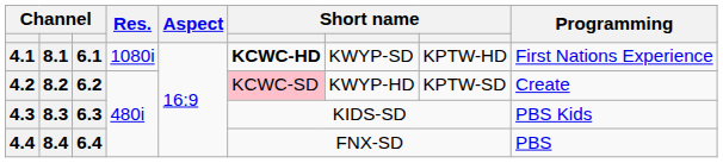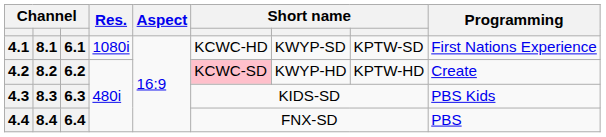 <table class="wikitable">
 <tr>
 <th scope = "col" colspan="3">Channel</th>
 <th scope = "col" rowspan="2"><a href='#'>Res.</a></th>
 <th scope = "col" rowspan="2"><a href='#'>Aspect</a></th>
 <th scope = "col" colspan="3">Short name</th>
 <th scope = "col" rowspan="2">Programming</th>
 </tr>
 <tr>
 <th scope = "col"></th>
 <th></th>
 <th></th>
 <th scope = "col"></th>
 <th></th>
 <th></th>
 </tr>
 <tr>
 <th scope = "row">4.1</th>
 <th>8.1</th>
 <th>6.1</th>
 <td><a href='#'>1080i</a></td>
 <td rowspan=4><a href='#'>16:9</a></td>
-<td><strong>KCWC-HD</strong></td>
+<td>KCWC-HD</td>
 <td>KWYP-SD</td>
-<td>KPTW-HD</td>
+<td>KPTW-SD</td>
 <td><a href='#'>First Nations Experience</a></td>
 </tr>
 <tr>
 <th scope = "row">4.2</th>
 <th>8.2</th>
 <th>6.2</th>
 <td rowspan=3><a href='#'>480i</a></td>
 <td style="background: pink;">KCWC-SD</td>
 <td>KWYP-HD</td>
-<td>KPTW-SD</td>
+<td>KPTW-HD</td>
 <td><a href='#'>Create</a></td>
 </tr>
 <tr>
 <th scope = "row">4.3</th>
 <th>8.3</th>
 <th>6.3</th>
 <td style="text-align: center;" colspan=3>KIDS-SD</td>
 <td><a href='#'>PBS Kids</a></td>
 </tr>
 <tr>
 <th scope = "row">4.4</th>
 <th>8.4</th>
 <th>6.4</th>
 <td style="text-align: center;" colspan=3>FNX-SD</td>
 <td><a href='#'>PBS</a></td>
 </tr>
 </table>
